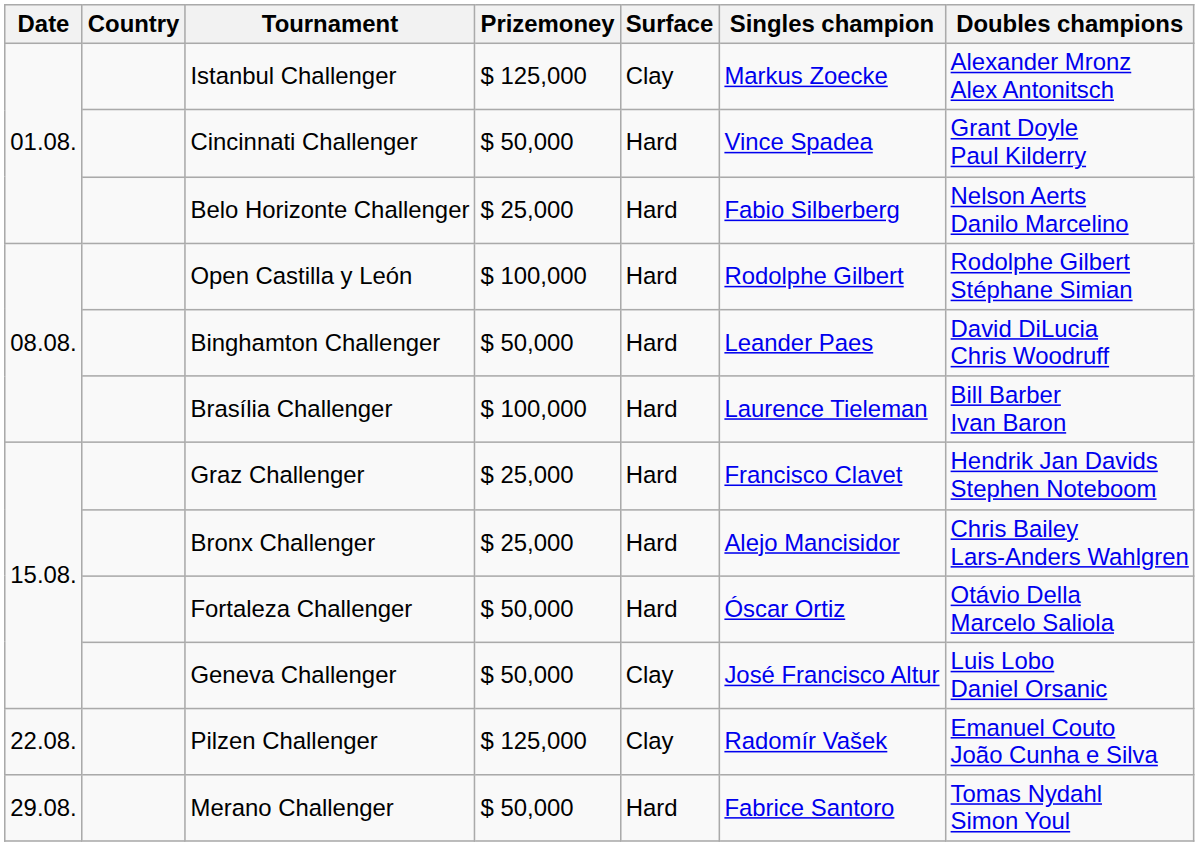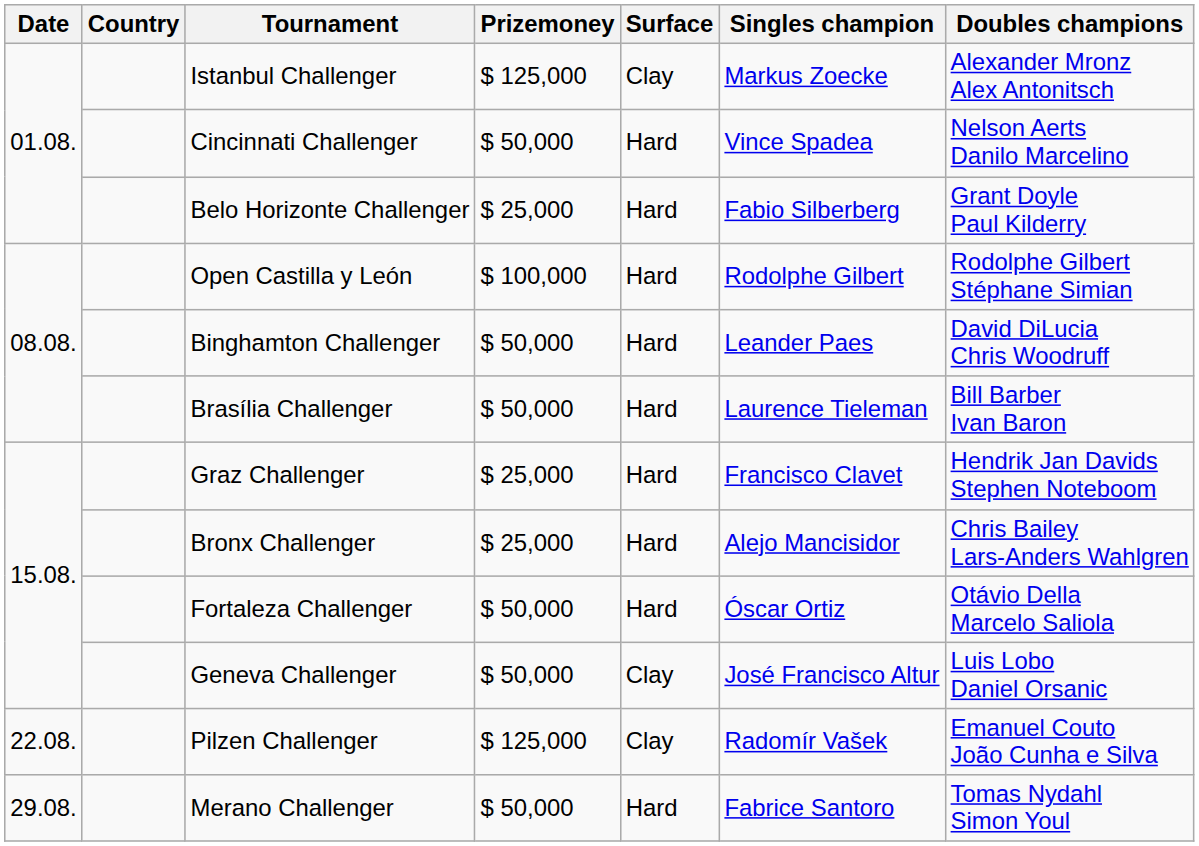 <table class="sortable wikitable" style=font-size:97%>
 <tr>
 <th>Date</th>
 <th>Country</th>
 <th>Tournament</th>
 <th>Prizemoney</th>
 <th>Surface</th>
 <th>Singles champion</th>
 <th>Doubles champions</th>
 </tr>
 <tr>
 <td rowspan="3">01.08.</td>
 <td></td>
 <td>Istanbul Challenger</td>
 <td>$ 125,000</td>
 <td>Clay</td>
 <td> <a href='#'>Markus Zoecke</a></td>
 <td> <a href='#'>Alexander Mronz</a><br> <a href='#'>Alex Antonitsch</a></td>
 </tr>
 <tr>
 <td></td>
 <td>Cincinnati Challenger</td>
 <td>$ 50,000</td>
 <td>Hard</td>
 <td> <a href='#'>Vince Spadea</a></td>
-<td> <a href='#'>Grant Doyle</a><br> <a href='#'>Paul Kilderry</a></td>
+<td> <a href='#'>Nelson Aerts</a><br> <a href='#'>Danilo Marcelino</a></td>
 </tr>
 <tr>
 <td></td>
 <td>Belo Horizonte Challenger</td>
 <td>$ 25,000</td>
 <td>Hard</td>
 <td> <a href='#'>Fabio Silberberg</a></td>
-<td> <a href='#'>Nelson Aerts</a><br> <a href='#'>Danilo Marcelino</a></td>
+<td> <a href='#'>Grant Doyle</a><br> <a href='#'>Paul Kilderry</a></td>
 </tr>
 <tr>
 <td rowspan="3">08.08.</td>
 <td></td>
 <td>Open Castilla y León</td>
 <td>$ 100,000</td>
 <td>Hard</td>
 <td> <a href='#'>Rodolphe Gilbert</a></td>
 <td> <a href='#'>Rodolphe Gilbert</a><br> <a href='#'>Stéphane Simian</a></td>
 </tr>
 <tr>
 <td></td>
 <td>Binghamton Challenger</td>
 <td>$ 50,000</td>
 <td>Hard</td>
 <td> <a href='#'>Leander Paes</a></td>
 <td> <a href='#'>David DiLucia</a><br>  <a href='#'>Chris Woodruff</a></td>
 </tr>
 <tr>
 <td></td>
 <td>Brasília Challenger</td>
-<td>$ 100,000</td>
+<td>$ 50,000</td>
 <td>Hard</td>
 <td> <a href='#'>Laurence Tieleman</a></td>
 <td> <a href='#'>Bill Barber</a><br> <a href='#'>Ivan Baron</a></td>
 </tr>
 <tr>
 <td rowspan="4">15.08.</td>
 <td></td>
 <td>Graz Challenger</td>
 <td>$ 25,000</td>
 <td>Hard</td>
 <td> <a href='#'>Francisco Clavet</a></td>
 <td> <a href='#'>Hendrik Jan Davids</a><br> <a href='#'>Stephen Noteboom</a></td>
 </tr>
 <tr>
 <td></td>
 <td>Bronx Challenger</td>
 <td>$ 25,000</td>
 <td>Hard</td>
 <td> <a href='#'>Alejo Mancisidor</a></td>
 <td> <a href='#'>Chris Bailey</a><br> <a href='#'>Lars-Anders Wahlgren</a></td>
 </tr>
 <tr>
 <td></td>
 <td>Fortaleza Challenger</td>
 <td>$ 50,000</td>
 <td>Hard</td>
 <td> <a href='#'>Óscar Ortiz</a></td>
 <td> <a href='#'>Otávio Della</a><br> <a href='#'>Marcelo Saliola</a></td>
 </tr>
 <tr>
 <td></td>
 <td>Geneva Challenger</td>
 <td>$ 50,000</td>
 <td>Clay</td>
 <td> <a href='#'>José Francisco Altur</a></td>
 <td> <a href='#'>Luis Lobo</a><br>  <a href='#'>Daniel Orsanic</a></td>
 </tr>
 <tr>
 <td>22.08.</td>
 <td></td>
 <td>Pilzen Challenger</td>
 <td>$ 125,000</td>
 <td>Clay</td>
 <td> <a href='#'>Radomír Vašek</a></td>
 <td> <a href='#'>Emanuel Couto</a><br> <a href='#'>João Cunha e Silva</a></td>
 </tr>
 <tr>
 <td>29.08.</td>
 <td></td>
 <td>Merano Challenger</td>
 <td>$ 50,000</td>
 <td>Hard</td>
 <td> <a href='#'>Fabrice Santoro</a></td>
 <td> <a href='#'>Tomas Nydahl</a><br> <a href='#'>Simon Youl</a></td>
 </tr>
 </table>
